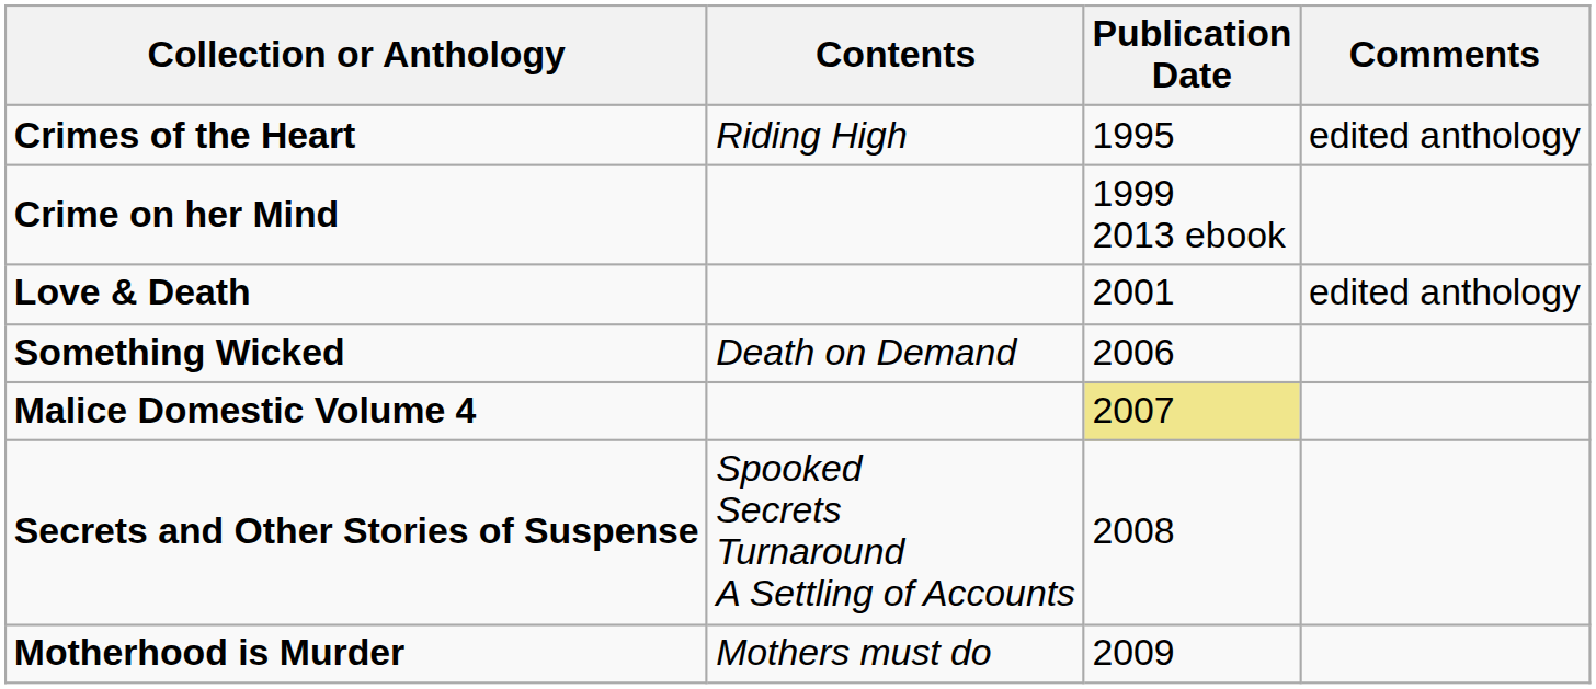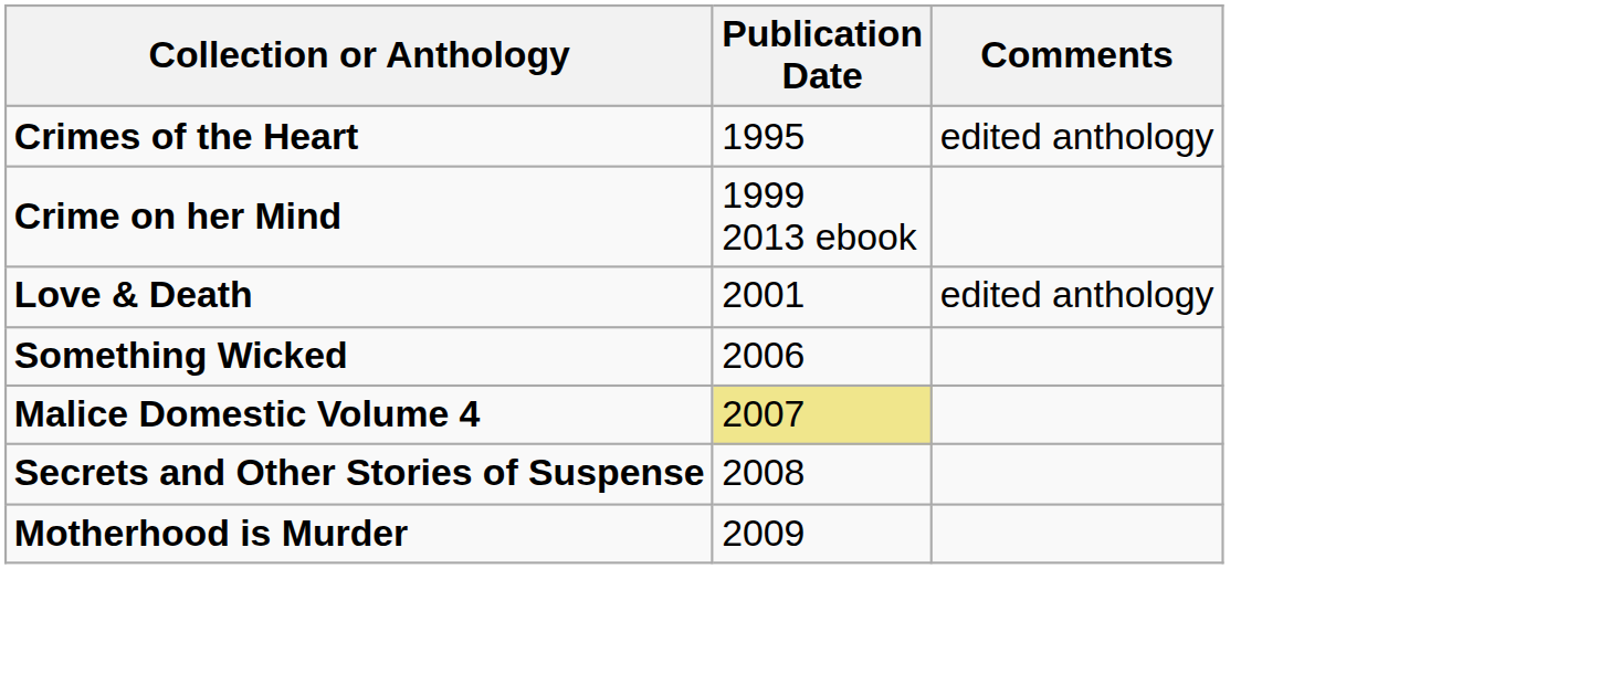 <table class="wikitable">
 <tr>
 <th>Collection or Anthology</th>
-<th>Contents</th>
 <th>Publication<br>Date</th>
 <th>Comments</th>
 </tr>
 <tr>
 <td><strong>Crimes of the Heart</strong></td>
-<td><em>Riding High</em></td>
 <td>1995</td>
 <td>edited anthology</td>
 </tr>
 <tr>
 <td><strong>Crime on her Mind</strong></td>
-<td></td>
 <td>1999<br>2013 ebook</td>
 <td></td>
 </tr>
 <tr>
 <td><strong>Love & Death</strong></td>
-<td></td>
 <td>2001</td>
 <td>edited anthology</td>
 </tr>
 <tr>
 <td><strong>Something Wicked</strong></td>
-<td><em>Death on Demand</em></td>
 <td>2006</td>
 <td></td>
 </tr>
 <tr>
 <td><strong>Malice Domestic Volume 4</strong></td>
-<td></td>
 <td style="background: khaki;">2007</td>
 <td></td>
 </tr>
 <tr>
 <td><strong>Secrets and Other Stories of Suspense</strong></td>
-<td><em>Spooked</em><br><em>Secrets</em><br><em>Turnaround</em><br><em>A Settling of Accounts</em></td>
 <td>2008</td>
 <td></td>
 </tr>
 <tr>
 <td><strong>Motherhood is Murder</strong></td>
-<td><em>Mothers must do</em></td>
 <td>2009</td>
 <td></td>
 </tr>
 </table>
